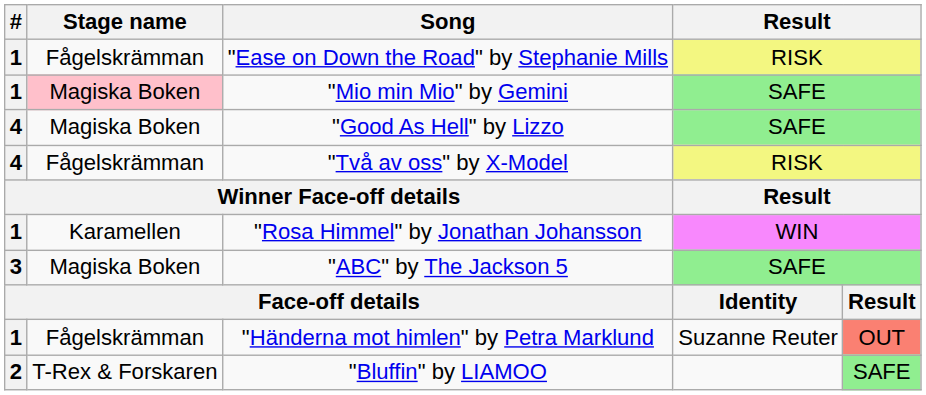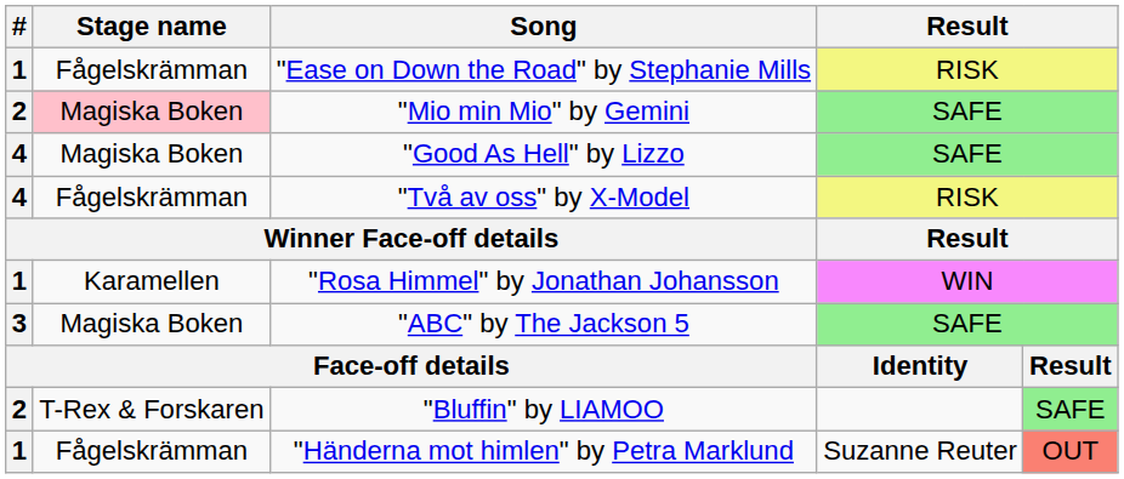 <table class="wikitable plainrowheaders" style="text-align: center;">
 <tr>
 <th>#</th>
 <th>Stage name</th>
 <th>Song</th>
 <th colspan=2>Result</th>
 </tr>
 <tr>
 <th>1</th>
 <td>Fågelskrämman</td>
 <td>"<a href='#'>Ease on Down the Road</a>" by <a href='#'>Stephanie Mills</a></td>
 <td colspan=2 bgcolor="#F3F781">RISK</td>
 </tr>
 <tr>
-<th>1</th>
+<th>2</th>
 <td style="background: pink;">Magiska Boken</td>
 <td>"<a href='#'>Mio min Mio</a>" by <a href='#'>Gemini</a></td>
 <td colspan=2 bgcolor=lightgreen>SAFE</td>
 </tr>
 <tr>
 <th>4</th>
 <td>Magiska Boken</td>
 <td>"<a href='#'>Good As Hell</a>" by <a href='#'>Lizzo</a></td>
 <td colspan=2 bgcolor=lightgreen>SAFE</td>
 </tr>
 <tr>
 <th>4</th>
 <td>Fågelskrämman</td>
 <td>"<a href='#'>Två av oss</a>" by <a href='#'>X-Model</a></td>
 <td colspan=2 bgcolor="#F3F781">RISK</td>
 </tr>
 <tr>
 <th colspan="3">Winner Face-off details</th>
 <th colspan=2>Result</th>
 </tr>
 <tr>
 <th>1</th>
 <td>Karamellen</td>
 <td>"<a href='#'>Rosa Himmel</a>" by <a href='#'>Jonathan Johansson</a></td>
 <td colspan="2" bgcolor="F888FD">WIN</td>
 </tr>
 <tr>
 <th>3</th>
 <td>Magiska Boken</td>
 <td>"<a href='#'>ABC</a>" by <a href='#'>The Jackson 5</a></td>
 <td colspan="2" bgcolor=lightgreen>SAFE</td>
 </tr>
 <tr>
 <th colspan="3">Face-off details</th>
 <th>Identity</th>
 <th>Result</th>
 </tr>
 <tr>
+<th>2</th>
+<td>T-Rex & Forskaren</td>
+<td>"<a href='#'>Bluffin</a>" by <a href='#'>LIAMOO</a></td>
+<td></td>
+<td bgcolor=lightgreen>SAFE</td>
+</tr>
+<tr>
 <th>1</th>
 <td>Fågelskrämman</td>
 <td>"<a href='#'>Händerna mot himlen</a>" by <a href='#'>Petra Marklund</a></td>
 <td>Suzanne Reuter</td>
 <td bgcolor=salmon>OUT</td>
 </tr>
-<tr>
-<th>2</th>
-<td>T-Rex & Forskaren</td>
-<td>"<a href='#'>Bluffin</a>" by <a href='#'>LIAMOO</a></td>
-<td></td>
-<td bgcolor=lightgreen>SAFE</td>
-</tr>
 </table>
